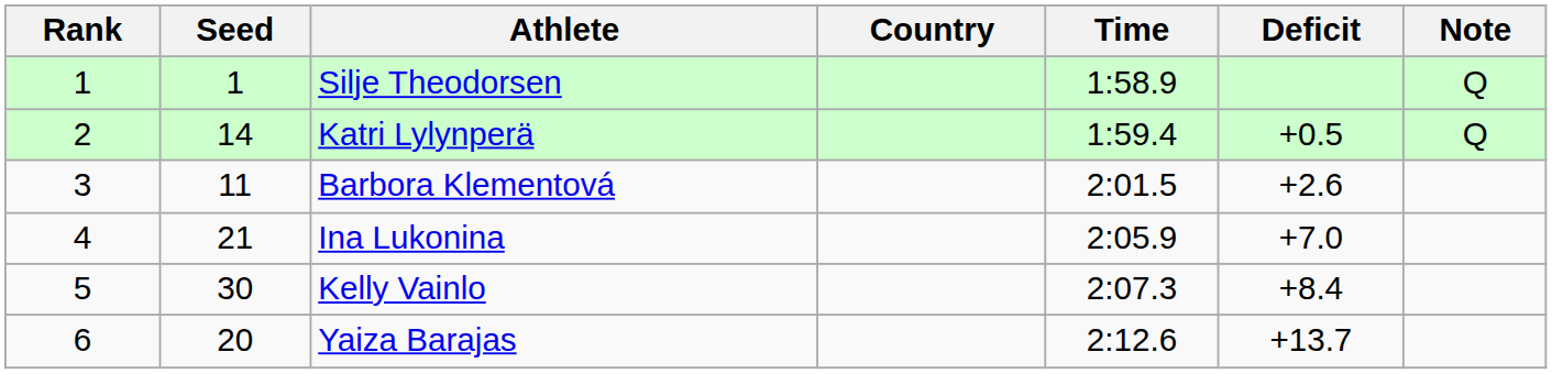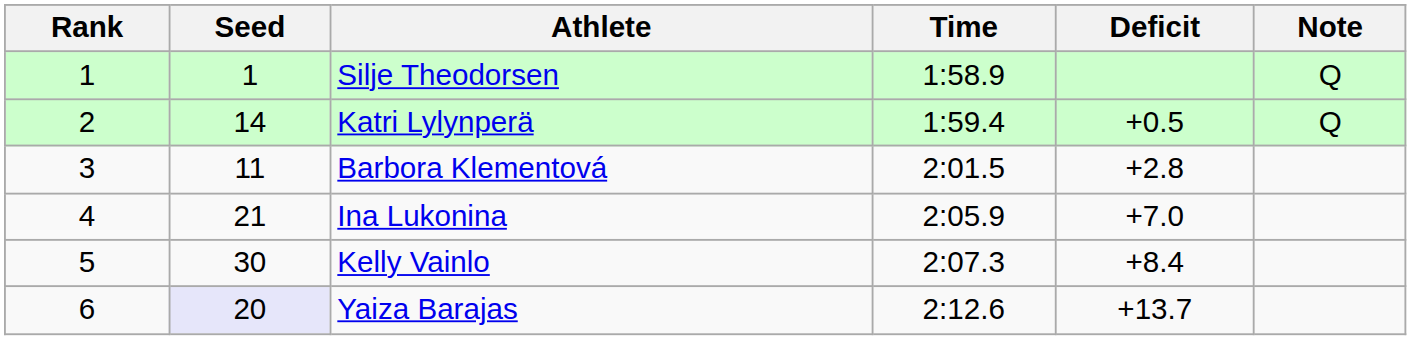 <table class="wikitable sortable" style="text-align:center" width=60%>
 <tr>
 <th>Rank</th>
 <th>Seed</th>
 <th>Athlete</th>
-<th>Country</th>
 <th>Time</th>
 <th data-sort-type=number>Deficit</th>
 <th>Note</th>
 </tr>
 <tr bgcolor=ccffcc>
 <td>1</td>
 <td>1</td>
 <td align="left"><a href='#'>Silje Theodorsen</a></td>
-<td align=left></td>
 <td>1:58.9</td>
 <td></td>
 <td>Q</td>
 </tr>
 <tr bgcolor=ccffcc>
 <td>2</td>
 <td>14</td>
 <td align=left><a href='#'>Katri Lylynperä</a></td>
-<td align=left></td>
 <td>1:59.4</td>
 <td>+0.5</td>
 <td>Q</td>
 </tr>
 <tr>
 <td>3</td>
 <td>11</td>
 <td align=left><a href='#'>Barbora Klementová </a></td>
-<td align=left></td>
 <td>2:01.5</td>
-<td>+2.6</td>
+<td>+2.8</td>
 <td></td>
 </tr>
 <tr>
 <td>4</td>
 <td>21</td>
 <td align=left><a href='#'>Ina Lukonina</a></td>
-<td align=left></td>
 <td>2:05.9</td>
 <td>+7.0</td>
 <td></td>
 </tr>
 <tr>
 <td>5</td>
 <td>30</td>
 <td align=left><a href='#'>Kelly Vainlo</a></td>
-<td align=left></td>
 <td>2:07.3</td>
 <td>+8.4</td>
 <td></td>
 </tr>
 <tr>
 <td>6</td>
-<td>20</td>
+<td style="background: lavender;">20</td>
 <td align=left><a href='#'>Yaiza Barajas</a></td>
-<td align=left></td>
 <td>2:12.6</td>
 <td>+13.7</td>
 <td></td>
 </tr>
 </table>
